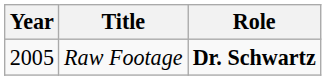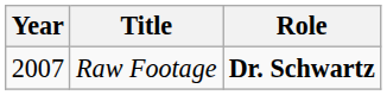 <table class="wikitable plainrowheaders">
 <tr>
 <th>Year</th>
 <th>Title</th>
 <th>Role</th>
 </tr>
 <tr>
-<td>2005</td>
+<td>2007</td>
 <td><em>Raw Footage</em></td>
 <td><strong>Dr. Schwartz</strong></td>
 </tr>
 </table>
